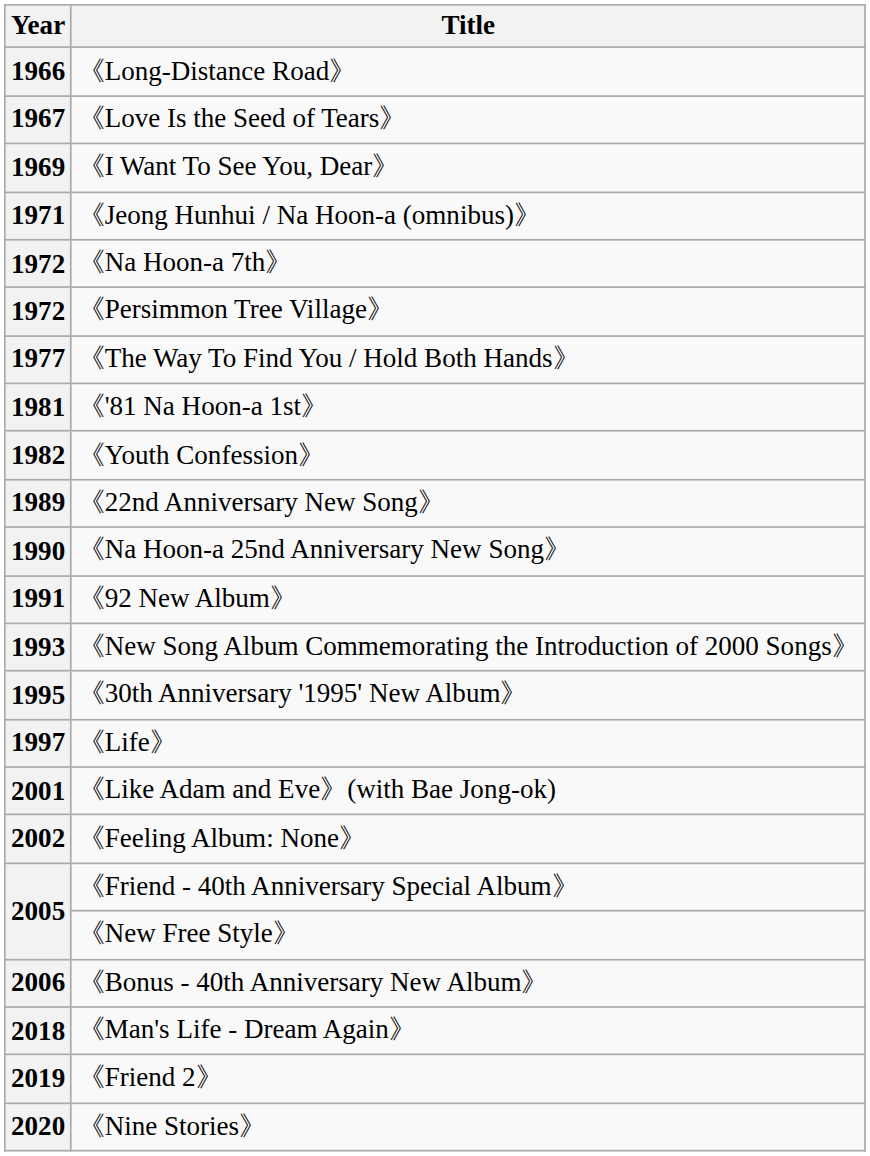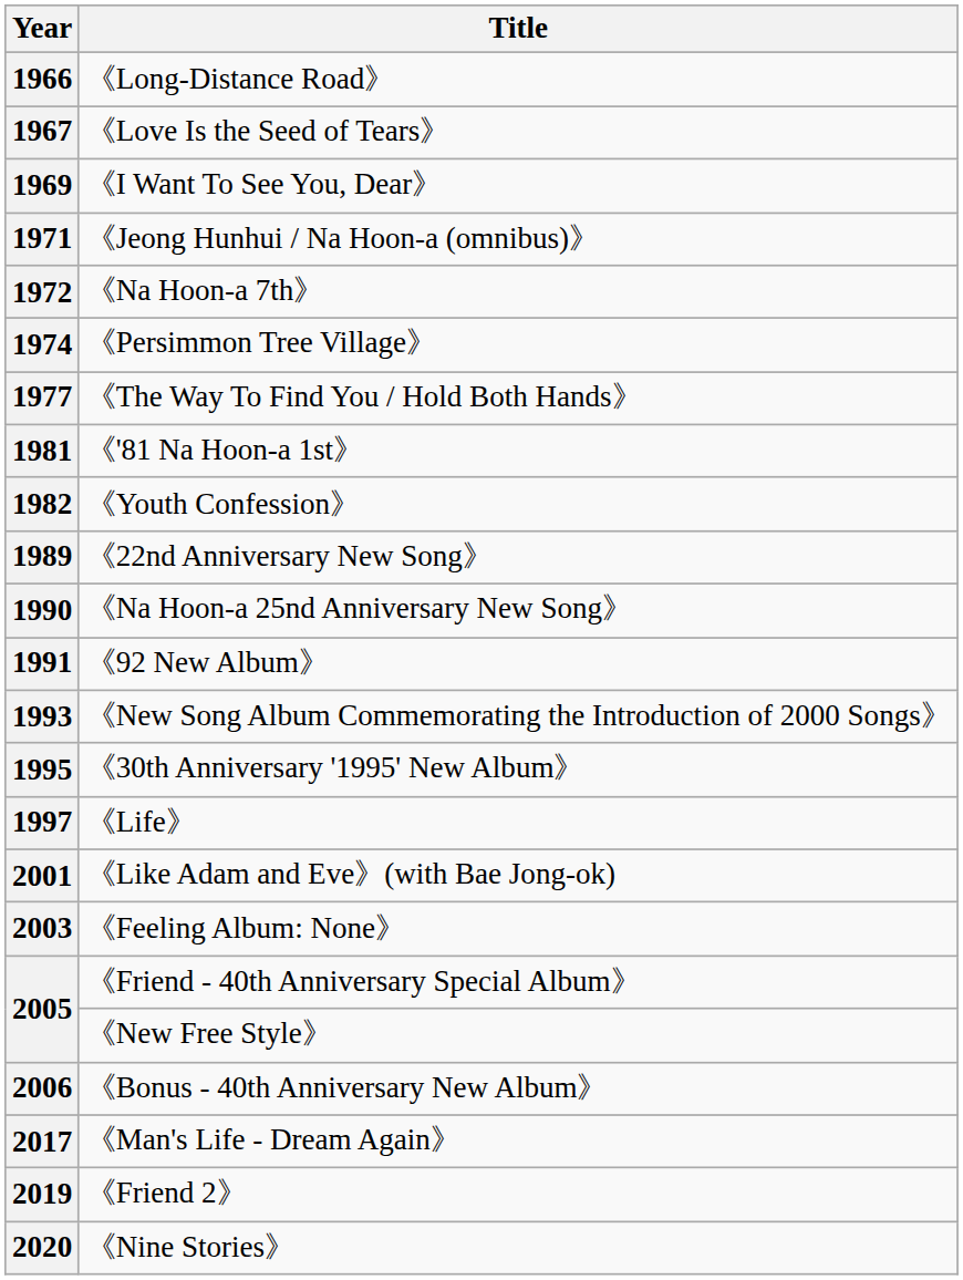 <table class="wikitable sortable">
 <tr>
 <th>Year</th>
 <th>Title</th>
 </tr>
 <tr>
 <th>1966</th>
 <td>《Long-Distance Road》</td>
 </tr>
 <tr>
 <th>1967</th>
 <td>《Love Is the Seed of Tears》</td>
 </tr>
 <tr>
 <th>1969</th>
 <td>《I Want To See You, Dear》</td>
 </tr>
 <tr>
 <th>1971</th>
 <td>《Jeong Hunhui / Na Hoon-a (omnibus)》</td>
 </tr>
 <tr>
 <th>1972</th>
 <td>《Na Hoon-a 7th》</td>
 </tr>
 <tr>
-<th>1972</th>
+<th>1974</th>
 <td>《Persimmon Tree Village》</td>
 </tr>
 <tr>
 <th>1977</th>
 <td>《The Way To Find You / Hold Both Hands》</td>
 </tr>
 <tr>
 <th>1981</th>
 <td>《'81 Na Hoon-a 1st》</td>
 </tr>
 <tr>
 <th>1982</th>
 <td>《Youth Confession》</td>
 </tr>
 <tr>
 <th>1989</th>
 <td>《22nd Anniversary New Song》</td>
 </tr>
 <tr>
 <th>1990</th>
 <td>《Na Hoon-a 25nd Anniversary New Song》</td>
 </tr>
 <tr>
 <th>1991</th>
 <td>《92 New Album》</td>
 </tr>
 <tr>
 <th>1993</th>
 <td>《New Song Album Commemorating the Introduction of 2000 Songs》</td>
 </tr>
 <tr>
 <th>1995</th>
 <td>《30th Anniversary '1995' New Album》</td>
 </tr>
 <tr>
 <th>1997</th>
 <td>《Life》</td>
 </tr>
 <tr>
 <th>2001</th>
 <td>《Like Adam and Eve》(with Bae Jong-ok)</td>
 </tr>
 <tr>
-<th>2002</th>
+<th>2003</th>
 <td>《Feeling Album: None》</td>
 </tr>
 <tr>
 <th rowspan="2">2005</th>
 <td>《Friend - 40th Anniversary Special Album》</td>
 </tr>
 <tr>
 <td>《New Free Style》</td>
 </tr>
 <tr>
 <th>2006</th>
 <td>《Bonus - 40th Anniversary New Album》</td>
 </tr>
 <tr>
-<th>2018</th>
+<th>2017</th>
 <td>《Man's Life - Dream Again》</td>
 </tr>
 <tr>
 <th>2019</th>
 <td>《Friend 2》</td>
 </tr>
 <tr>
 <th>2020</th>
 <td>《Nine Stories》</td>
 </tr>
 </table>
